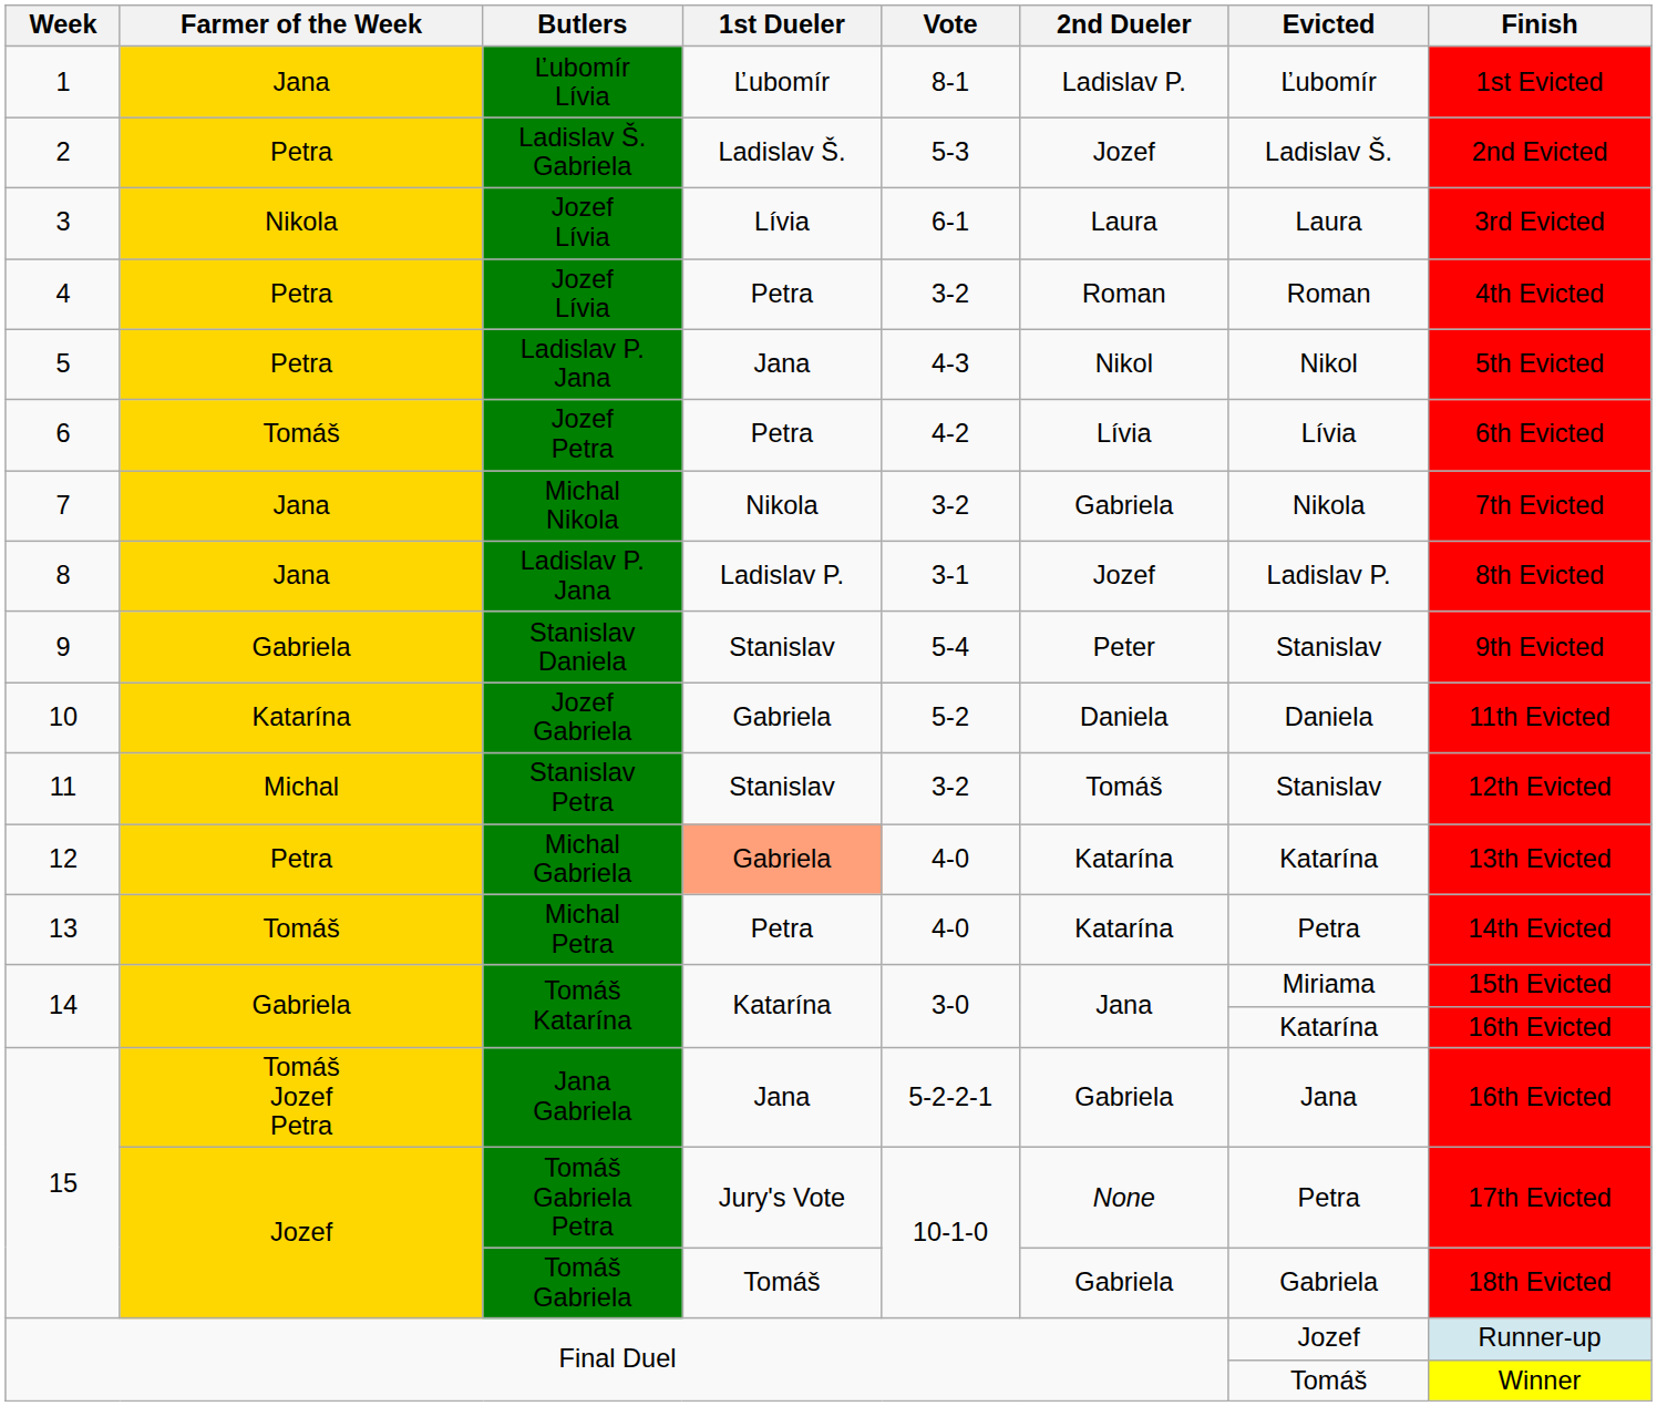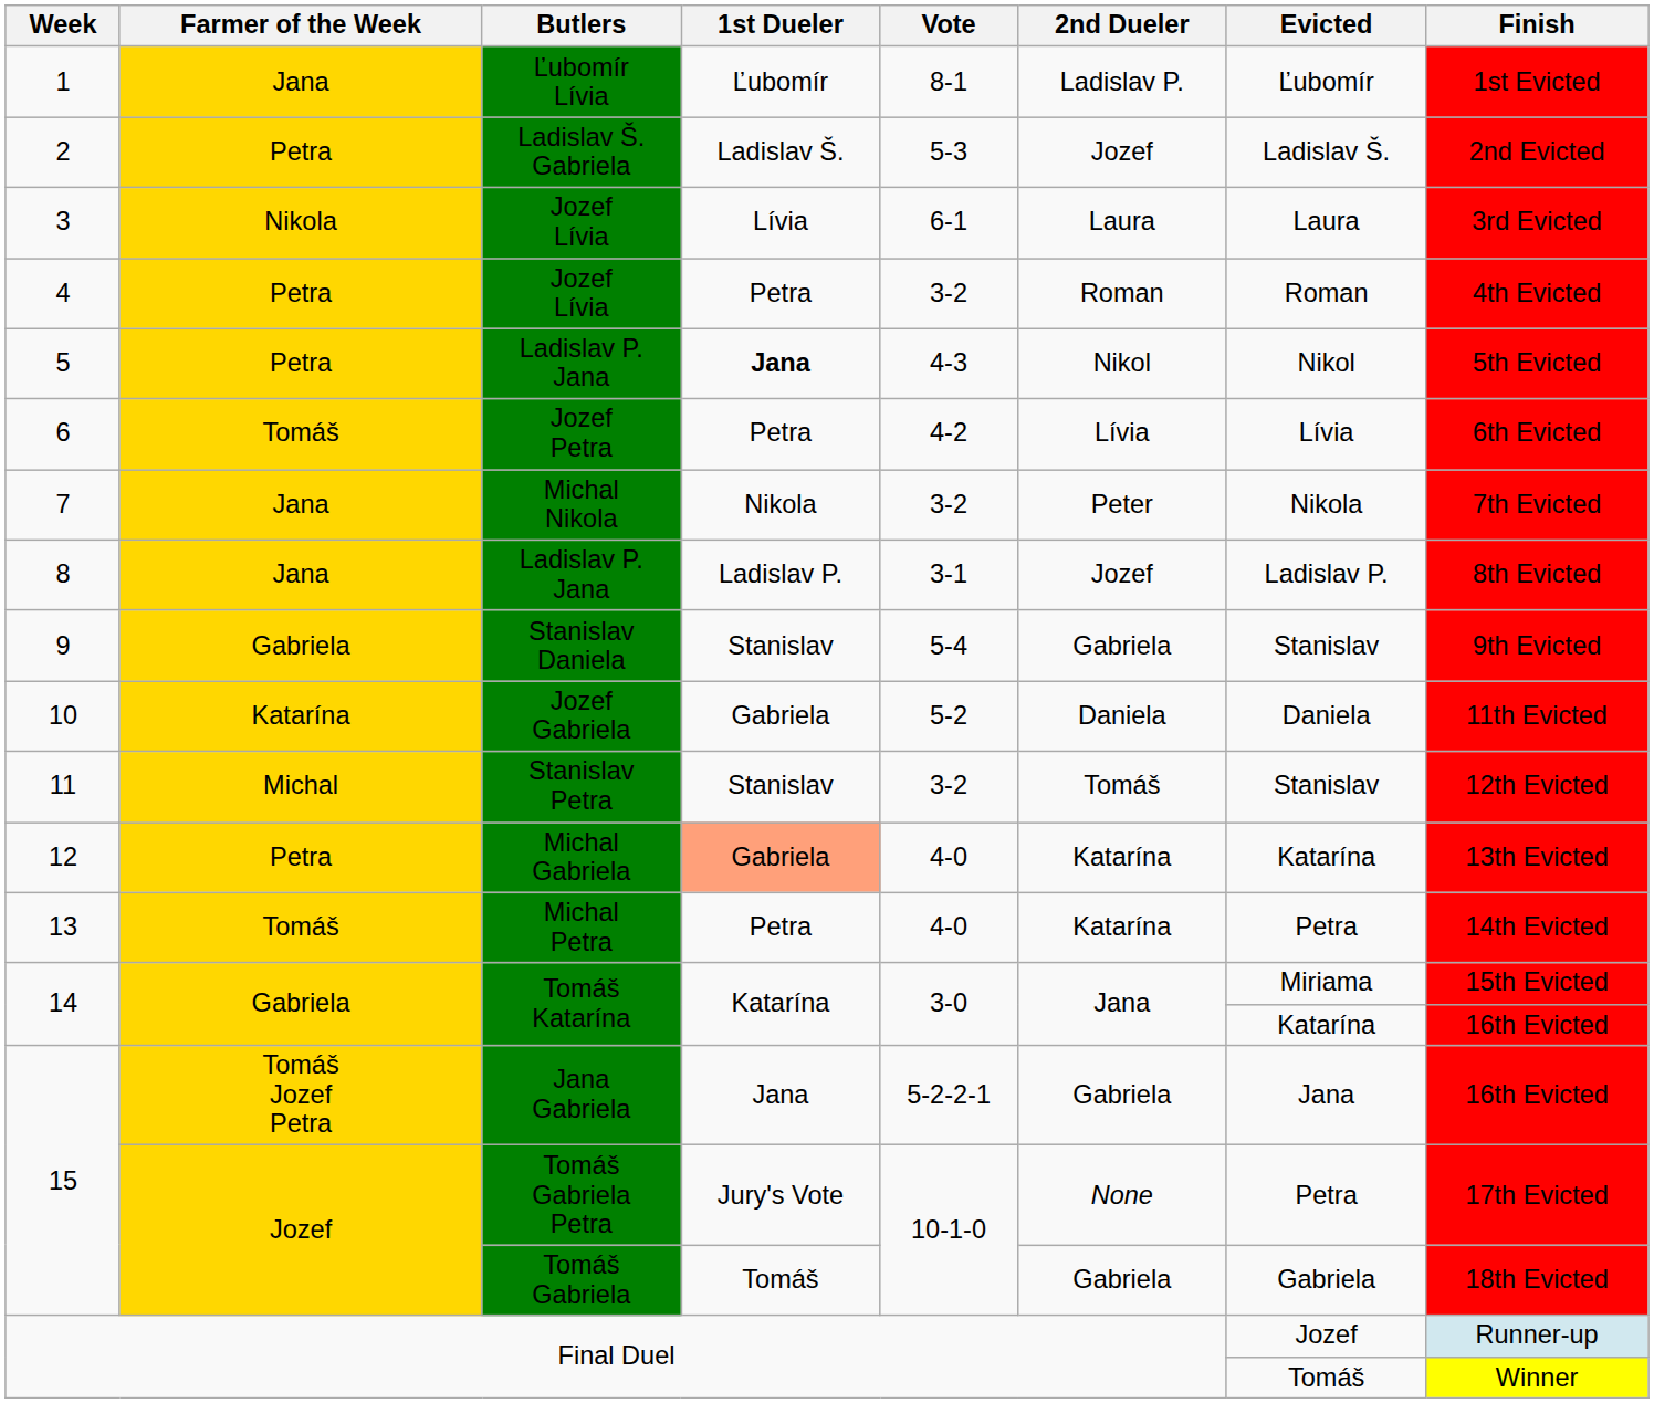 <table class="wikitable" style="font-size:100%; text-align:center; width: 80%; margin-left: auto; margin-right: auto;">
 <tr>
 <th>Week</th>
 <th>Farmer of the Week</th>
 <th>Butlers</th>
 <th>1st Dueler</th>
 <th>Vote</th>
 <th>2nd Dueler</th>
 <th>Evicted</th>
 <th>Finish</th>
 </tr>
 <tr>
 <td>1</td>
 <td style="background:gold;" colspan=1>Jana</td>
 <td style="background:#008000;">Ľubomír<br>Lívia</td>
 <td>Ľubomír</td>
 <td>8-1</td>
 <td>Ladislav P.</td>
 <td>Ľubomír</td>
 <td style="background:#ff0000">1st Evicted</td>
 </tr>
 <tr>
 <td>2</td>
 <td style="background:gold;" colspan=1>Petra</td>
 <td style="background:#008000;">Ladislav Š.<br>Gabriela</td>
 <td>Ladislav Š.</td>
 <td>5-3</td>
 <td>Jozef</td>
 <td>Ladislav Š.</td>
 <td style="background:#ff0000">2nd Evicted</td>
 </tr>
 <tr>
 <td>3</td>
 <td style="background:gold;" colspan=1>Nikola</td>
 <td style="background:#008000;">Jozef<br>Lívia</td>
 <td>Lívia</td>
 <td>6-1</td>
 <td>Laura</td>
 <td>Laura</td>
 <td style="background:#ff0000">3rd Evicted</td>
 </tr>
 <tr>
 <td>4</td>
 <td style="background:gold;" colspan=1>Petra</td>
 <td style="background:#008000;">Jozef<br>Lívia</td>
 <td>Petra</td>
 <td>3-2</td>
 <td>Roman</td>
 <td>Roman</td>
 <td style="background:#ff0000">4th Evicted</td>
 </tr>
 <tr>
 <td>5</td>
 <td style="background:gold;" colspan=1>Petra</td>
 <td style="background:#008000;">Ladislav P.<br>Jana</td>
-<td>Jana</td>
+<td><strong>Jana</strong></td>
 <td>4-3</td>
 <td>Nikol</td>
 <td>Nikol</td>
 <td style="background:#ff0000">5th Evicted</td>
 </tr>
 <tr>
 <td>6</td>
 <td style="background:gold;" colspan=1>Tomáš</td>
 <td style="background:#008000;">Jozef<br>Petra</td>
 <td>Petra</td>
 <td>4-2</td>
 <td>Lívia</td>
 <td>Lívia</td>
 <td style="background:#ff0000">6th Evicted</td>
 </tr>
 <tr>
 <td>7</td>
 <td style="background:gold;" colspan=1>Jana</td>
 <td style="background:#008000;">Michal<br>Nikola</td>
 <td>Nikola</td>
 <td>3-2</td>
-<td>Gabriela</td>
+<td>Peter</td>
 <td>Nikola</td>
 <td style="background:#ff0000">7th Evicted</td>
 </tr>
 <tr>
 <td>8</td>
 <td style="background:gold;" colspan=1>Jana</td>
 <td style="background:#008000;">Ladislav P.<br>Jana</td>
 <td>Ladislav P.</td>
 <td>3-1</td>
 <td>Jozef</td>
 <td>Ladislav P.</td>
 <td style="background:#ff0000">8th Evicted</td>
 </tr>
 <tr>
 <td>9</td>
 <td style="background:gold;" colspan=1>Gabriela</td>
 <td style="background:#008000;">Stanislav<br>Daniela</td>
 <td>Stanislav</td>
 <td>5-4</td>
-<td>Peter</td>
+<td>Gabriela</td>
 <td>Stanislav</td>
 <td style="background:#ff0000">9th Evicted</td>
 </tr>
 <tr>
 <td>10</td>
 <td style="background:gold;" colspan=1>Katarína</td>
 <td style="background:#008000;">Jozef<br>Gabriela</td>
 <td>Gabriela</td>
 <td>5-2</td>
 <td>Daniela</td>
 <td>Daniela</td>
 <td style="background:#ff0000">11th Evicted</td>
 </tr>
 <tr>
 <td>11</td>
 <td style="background:gold;" colspan=1>Michal</td>
 <td style="background:#008000;">Stanislav<br>Petra</td>
 <td>Stanislav</td>
 <td>3-2</td>
 <td>Tomáš</td>
 <td>Stanislav</td>
 <td style="background:#ff0000">12th Evicted</td>
 </tr>
 <tr>
 <td>12</td>
 <td style="background:gold;" colspan=1>Petra</td>
 <td style="background:#008000;">Michal<br>Gabriela</td>
 <td style="background: lightsalmon;">Gabriela</td>
 <td>4-0</td>
 <td>Katarína</td>
 <td>Katarína</td>
 <td style="background:#ff0000">13th Evicted</td>
 </tr>
 <tr>
 <td>13</td>
 <td style="background:gold;" colspan=1>Tomáš</td>
 <td style="background:#008000;">Michal<br>Petra</td>
 <td>Petra</td>
 <td>4-0</td>
 <td>Katarína</td>
 <td>Petra</td>
 <td style="background:#ff0000">14th Evicted</td>
 </tr>
 <tr>
 <td rowspan="2">14</td>
 <td rowspan="2" style="background:gold;" colspan=1>Gabriela</td>
 <td rowspan="2" style="background:#008000;">Tomáš<br>Katarína</td>
 <td rowspan="2">Katarína</td>
 <td rowspan="2">3-0</td>
 <td rowspan="2">Jana</td>
 <td rowspan="1">Miriama</td>
 <td rowspan="1" style="background:#ff0000">15th Evicted</td>
 </tr>
 <tr>
 <td rowspan="1">Katarína</td>
 <td rowspan="1" style="background:#ff0000">16th Evicted</td>
 </tr>
 <tr>
 <td rowspan="3">15</td>
 <td style="background:gold;" colspan=1>Tomáš<br>Jozef<br>Petra</td>
 <td style="background:#008000;">Jana<br>Gabriela</td>
 <td>Jana</td>
 <td>5-2-2-1</td>
 <td>Gabriela</td>
 <td>Jana</td>
 <td style="background:#ff0000">16th Evicted</td>
 </tr>
 <tr>
 <td style="background:gold;" rowspan="2" colspan=1>Jozef</td>
 <td style="background:#008000;">Tomáš<br>Gabriela<br>Petra</td>
 <td>Jury's Vote</td>
 <td rowspan="2">10-1-0</td>
 <td><em>None</em></td>
 <td>Petra</td>
 <td style="background:#ff0000">17th Evicted</td>
 </tr>
 <tr>
 <td style="background:#008000;">Tomáš<br>Gabriela</td>
 <td>Tomáš</td>
 <td>Gabriela</td>
 <td>Gabriela</td>
 <td style="background:#ff0000">18th Evicted</td>
 </tr>
 <tr>
 <td colspan="6" rowspan="2">Final Duel</td>
 <td rowspan="1">Jozef</td>
 <td rowspan="1" style="background:#D1E8EF">Runner-up</td>
 </tr>
 <tr>
 <td rowspan="1">Tomáš</td>
 <td rowspan="1" style="background:yellow">Winner</td>
 </tr>
 </table>
